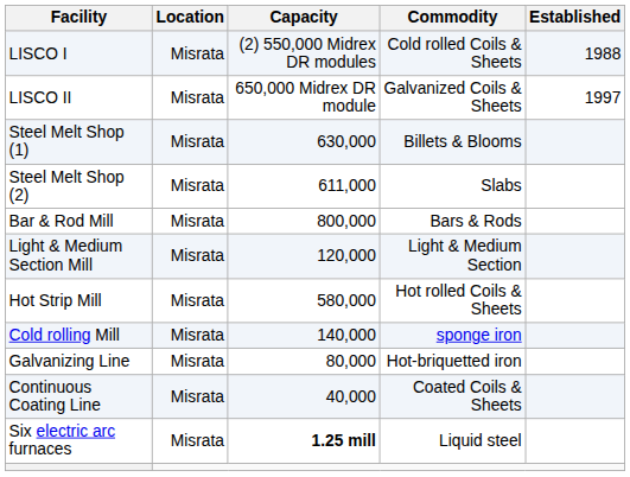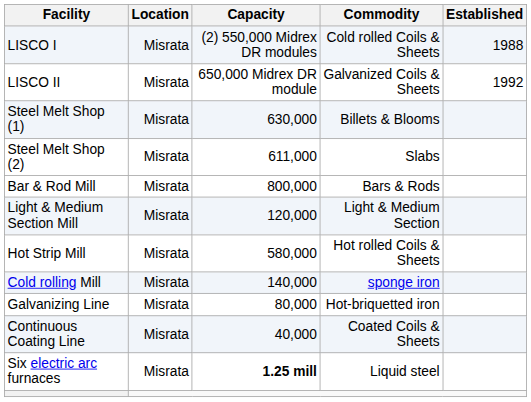 <table class="wikitable">
 <tr>
 <th>Facility</th>
 <th>Location</th>
 <th>Capacity</th>
 <th>Commodity</th>
 <th>Established</th>
 </tr>
 <tr bgcolor="f1f5fa" align="right">
 <td align="left">LISCO I</td>
 <td>Misrata</td>
 <td>(2) 550,000 Midrex DR modules</td>
 <td>Cold rolled Coils & Sheets</td>
 <td>1988</td>
 </tr>
 <tr bgcolor="ffffff" align="right">
 <td align="left">LISCO II</td>
 <td>Misrata</td>
 <td>650,000 Midrex DR module</td>
 <td>Galvanized Coils & Sheets</td>
-<td>1997</td>
+<td>1992</td>
 </tr>
 <tr bgcolor="f1f5fa" align="right">
 <td align="left">Steel Melt Shop (1)</td>
 <td>Misrata</td>
 <td>630,000</td>
 <td>Billets & Blooms</td>
 <td></td>
 </tr>
 <tr bgcolor="ffffff" align="right">
 <td align="left">Steel Melt Shop (2)</td>
 <td>Misrata</td>
 <td>611,000</td>
 <td>Slabs</td>
 <td></td>
 </tr>
 <tr bgcolor="ffffff" align="right">
 <td align="left">Bar & Rod Mill</td>
 <td>Misrata</td>
 <td>800,000</td>
 <td>Bars & Rods</td>
 <td></td>
 </tr>
 <tr bgcolor="f1f5fa" align="right">
 <td align="left">Light & Medium Section Mill</td>
 <td>Misrata</td>
 <td>120,000</td>
 <td>Light & Medium Section</td>
 <td></td>
 </tr>
 <tr bgcolor="ffffff" align="right">
 <td align="left">Hot Strip Mill</td>
 <td>Misrata</td>
 <td>580,000</td>
 <td>Hot rolled Coils & Sheets</td>
 <td></td>
 </tr>
 <tr bgcolor="f1f5fa" align="right">
 <td align="left"><a href='#'>Cold rolling</a> Mill</td>
 <td>Misrata</td>
 <td>140,000</td>
 <td><a href='#'>sponge iron</a></td>
 <td></td>
 </tr>
 <tr bgcolor="ffffff" align="right">
 <td align="left">Galvanizing Line</td>
 <td>Misrata</td>
 <td>80,000</td>
 <td>Hot-briquetted iron</td>
 <td></td>
 </tr>
 <tr bgcolor="f1f5fa" align="right">
 <td align="left">Continuous Coating Line</td>
 <td>Misrata</td>
 <td>40,000</td>
 <td>Coated Coils & Sheets</td>
 <td></td>
 </tr>
 <tr bgcolor="ffffff" align="right">
 <td align="left">Six <a href='#'>electric arc</a> furnaces</td>
 <td>Misrata</td>
 <td><strong>1.25 mill</strong></td>
 <td>Liquid steel</td>
 <td></td>
 </tr>
 <tr>
 <th></th>
 </tr>
 </table>
